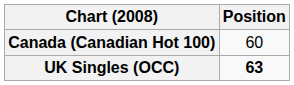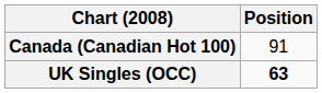 <table class="wikitable plainrowheaders" style="text-align:center">
 <tr>
 <th>Chart (2008)</th>
 <th>Position</th>
 </tr>
 <tr>
 <th scope="row">Canada (Canadian Hot 100)</th>
-<td>60</td>
+<td>91</td>
 </tr>
 <tr>
 <th scope="row">UK Singles (OCC)</th>
 <td><strong>63</strong></td>
 </tr>
 </table>
